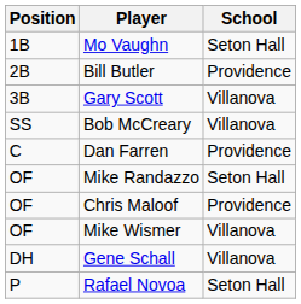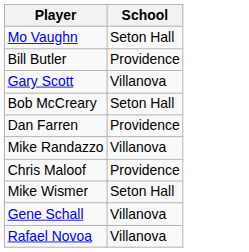 <table class="wikitable">
 <tr>
-<th>Position</th>
 <th>Player</th>
 <th>School</th>
 </tr>
 <tr>
-<td>1B</td>
 <td><a href='#'>Mo Vaughn</a></td>
 <td>Seton Hall</td>
 </tr>
 <tr>
-<td>2B</td>
 <td>Bill Butler</td>
 <td>Providence</td>
 </tr>
 <tr>
-<td>3B</td>
 <td><a href='#'>Gary Scott</a></td>
 <td>Villanova</td>
 </tr>
 <tr>
-<td>SS</td>
 <td>Bob McCreary</td>
-<td>Villanova</td>
+<td>Seton Hall</td>
 </tr>
 <tr>
-<td>C</td>
 <td>Dan Farren</td>
 <td>Providence</td>
 </tr>
 <tr>
-<td>OF</td>
 <td>Mike Randazzo</td>
-<td>Seton Hall</td>
+<td>Villanova</td>
 </tr>
 <tr>
-<td>OF</td>
 <td>Chris Maloof</td>
 <td>Providence</td>
 </tr>
 <tr>
-<td>OF</td>
 <td>Mike Wismer</td>
-<td>Villanova</td>
+<td>Seton Hall</td>
 </tr>
 <tr>
-<td>DH</td>
 <td><a href='#'>Gene Schall</a></td>
 <td>Villanova</td>
 </tr>
 <tr>
-<td>P</td>
 <td><a href='#'>Rafael Novoa</a></td>
-<td>Seton Hall</td>
+<td>Villanova</td>
 </tr>
 </table>
